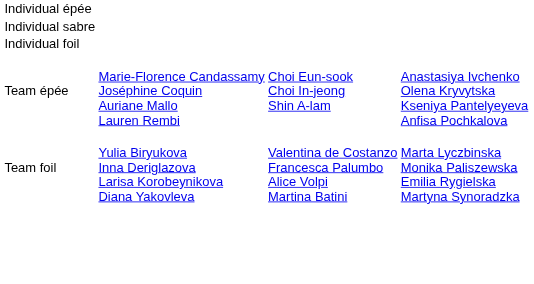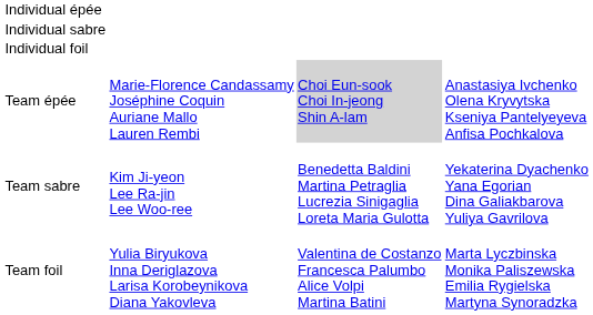 <table>
 <tr>
 <td rowspan=2>Individual épée<br></td>
 <td rowspan=2></td>
 <td rowspan=2></td>
 <td></td>
 </tr>
 <tr>
 <td></td>
 </tr>
 <tr>
 <td rowspan=2>Individual sabre<br></td>
 <td rowspan=2></td>
 <td rowspan=2></td>
 <td></td>
 </tr>
 <tr>
 <td></td>
 </tr>
 <tr>
 <td rowspan=2>Individual foil<br></td>
 <td rowspan=2></td>
 <td rowspan=2></td>
 <td></td>
 </tr>
 <tr>
 <td></td>
 </tr>
 <tr>
 <td>Team épée<br></td>
 <td><br><a href='#'>Marie-Florence Candassamy</a><br><a href='#'>Joséphine Coquin</a><br><a href='#'>Auriane Mallo</a><br><a href='#'>Lauren Rembi</a></td>
-<td><br><a href='#'>Choi Eun-sook</a><br><a href='#'>Choi In-jeong</a><br><a href='#'>Shin A-lam</a><br><br></td>
+<td style="background: lightgrey;"><br><a href='#'>Choi Eun-sook</a><br><a href='#'>Choi In-jeong</a><br><a href='#'>Shin A-lam</a><br><br></td>
 <td><br><a href='#'>Anastasiya Ivchenko</a><br><a href='#'>Olena Kryvytska</a><br><a href='#'>Kseniya Pantelyeyeva</a><br><a href='#'>Anfisa Pochkalova</a></td>
+</tr>
+<tr>
+<td>Team sabre<br></td>
+<td><br><a href='#'>Kim Ji-yeon</a><br><a href='#'>Lee Ra-jin</a><br><a href='#'>Lee Woo-ree</a></td>
+<td><br><a href='#'>Benedetta Baldini</a><br><a href='#'>Martina Petraglia</a><br><a href='#'>Lucrezia Sinigaglia</a><br><a href='#'>Loreta Maria Gulotta</a></td>
+<td><br><a href='#'>Yekaterina Dyachenko</a><br><a href='#'>Yana Egorian</a><br><a href='#'>Dina Galiakbarova</a><br><a href='#'>Yuliya Gavrilova</a></td>
 </tr>
 <tr>
 <td>Team foil<br></td>
 <td><br><a href='#'>Yulia Biryukova</a><br><a href='#'>Inna Deriglazova</a><br><a href='#'>Larisa Korobeynikova</a><br><a href='#'>Diana Yakovleva</a></td>
 <td><br><a href='#'>Valentina de Costanzo</a><br><a href='#'>Francesca Palumbo</a><br><a href='#'>Alice Volpi</a><br><a href='#'>Martina Batini</a></td>
 <td><br><a href='#'>Marta Lyczbinska</a><br><a href='#'>Monika Paliszewska</a><br><a href='#'>Emilia Rygielska</a><br><a href='#'>Martyna Synoradzka</a></td>
 </tr>
 </table>
